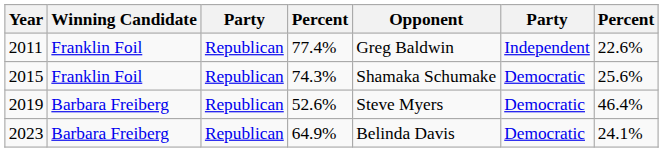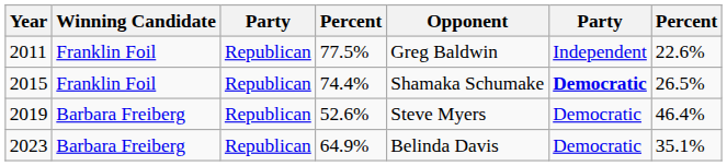 <table class="wikitable" style="margin:0.5em auto; font-size:95%;">
 <tr>
 <th>Year</th>
 <th>Winning Candidate</th>
 <th>Party</th>
 <th>Percent</th>
 <th>Opponent</th>
 <th>Party</th>
 <th>Percent</th>
 </tr>
 <tr>
 <td>2011</td>
 <td><a href='#'>Franklin Foil</a></td>
 <td><a href='#'>Republican</a></td>
-<td>77.4%</td>
+<td>77.5%</td>
 <td>Greg Baldwin</td>
 <td><a href='#'>Independent</a></td>
 <td>22.6%</td>
 </tr>
 <tr>
 <td>2015</td>
 <td><a href='#'>Franklin Foil</a></td>
 <td><a href='#'>Republican</a></td>
-<td>74.3%</td>
+<td>74.4%</td>
 <td>Shamaka Schumake</td>
-<td><a href='#'>Democratic</a></td>
-<td>25.6%</td>
+<td><strong><a href='#'>Democratic</a></strong></td>
+<td>26.5%</td>
 </tr>
 <tr>
 <td>2019</td>
 <td><a href='#'>Barbara Freiberg</a></td>
 <td><a href='#'>Republican</a></td>
 <td>52.6%</td>
 <td>Steve Myers</td>
 <td><a href='#'>Democratic</a></td>
 <td>46.4%</td>
 </tr>
 <tr>
 <td>2023</td>
 <td><a href='#'>Barbara Freiberg</a></td>
 <td><a href='#'>Republican</a></td>
 <td>64.9%</td>
 <td>Belinda Davis</td>
 <td><a href='#'>Democratic</a></td>
-<td>24.1%</td>
+<td>35.1%</td>
 </tr>
 </table>
